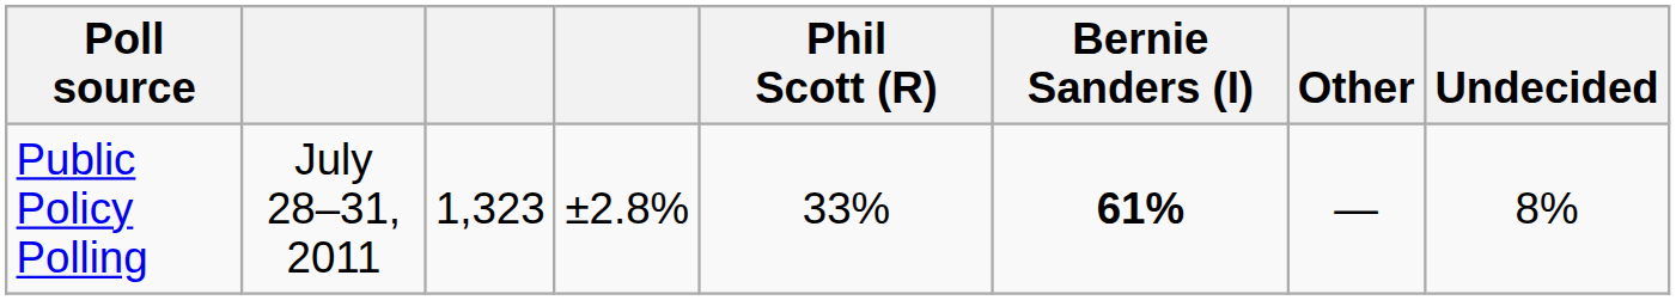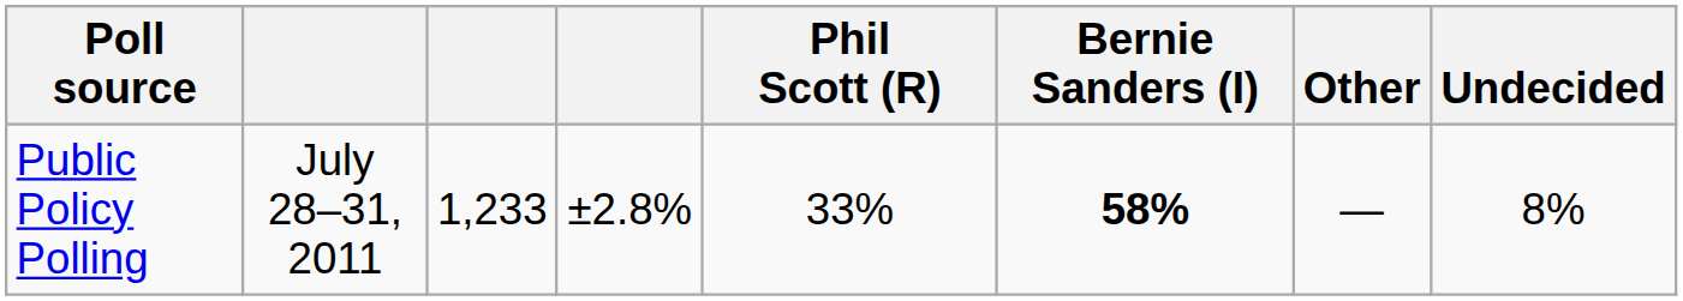 <table class="wikitable" style="text-align:center">
 <tr valign= bottom>
 <th>Poll source</th>
 <th></th>
 <th></th>
 <th></th>
 <th style="width:100px;">Phil<br>Scott (R)</th>
 <th style="width:100px;">Bernie<br>Sanders (I)</th>
 <th>Other</th>
 <th>Undecided</th>
 </tr>
 <tr>
 <td align=left><a href='#'>Public Policy Polling</a></td>
 <td>July 28–31, 2011</td>
-<td>1,323</td>
+<td>1,233</td>
 <td>±2.8%</td>
 <td>33%</td>
-<td><strong>61%</strong></td>
+<td><strong>58%</strong></td>
 <td>—</td>
 <td>8%</td>
 </tr>
 </table>
